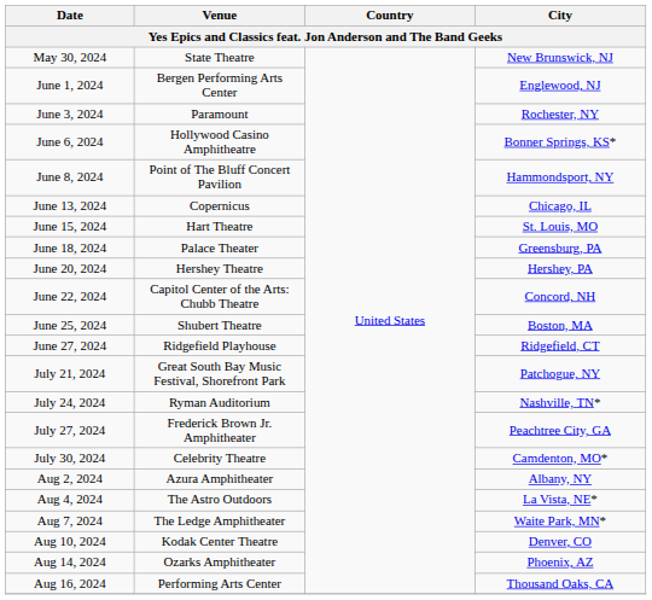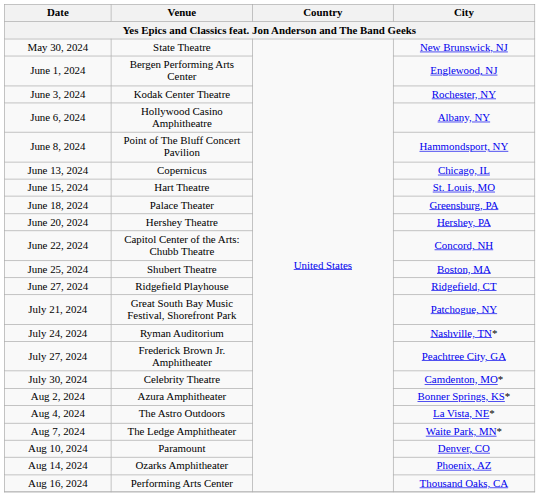 <table class="wikitable" style="text-align:center;">
 <tr>
 <th style="width:150px;">Date</th>
 <th style="width:200px;">Venue</th>
 <th style="width:200px;">Country</th>
 <th style="width:200px;">City</th>
 </tr>
 <tr>
 <th colspan="4">Yes Epics and Classics feat. Jon Anderson and The Band Geeks</th>
 </tr>
 <tr>
 <td>May 30, 2024</td>
 <td>State Theatre</td>
 <td rowspan="22"><a href='#'>United States</a></td>
 <td><a href='#'>New Brunswick, NJ</a></td>
 </tr>
 <tr>
 <td>June 1, 2024</td>
 <td>Bergen Performing Arts Center</td>
 <td><a href='#'>Englewood, NJ</a></td>
 </tr>
 <tr>
 <td>June 3, 2024</td>
-<td>Paramount</td>
+<td>Kodak Center Theatre</td>
 <td><a href='#'>Rochester, NY</a></td>
 </tr>
 <tr>
 <td>June 6, 2024</td>
 <td>Hollywood Casino Amphitheatre</td>
-<td><a href='#'>Bonner Springs, KS</a>*</td>
+<td><a href='#'>Albany, NY</a></td>
 </tr>
 <tr>
 <td>June 8, 2024</td>
 <td>Point of The Bluff Concert Pavilion</td>
 <td><a href='#'>Hammondsport, NY</a></td>
 </tr>
 <tr>
 <td>June 13, 2024</td>
 <td>Copernicus</td>
 <td><a href='#'>Chicago, IL</a></td>
 </tr>
 <tr>
 <td>June 15, 2024</td>
 <td>Hart Theatre</td>
 <td><a href='#'>St. Louis, MO</a></td>
 </tr>
 <tr>
 <td>June 18, 2024</td>
 <td>Palace Theater</td>
 <td><a href='#'>Greensburg, PA</a></td>
 </tr>
 <tr>
 <td>June 20, 2024</td>
 <td>Hershey Theatre</td>
 <td><a href='#'>Hershey, PA</a></td>
 </tr>
 <tr>
 <td>June 22, 2024</td>
 <td>Capitol Center of the Arts: Chubb Theatre</td>
 <td><a href='#'>Concord, NH</a></td>
 </tr>
 <tr>
 <td>June 25, 2024</td>
 <td>Shubert Theatre</td>
 <td><a href='#'>Boston, MA</a></td>
 </tr>
 <tr>
 <td>June 27, 2024</td>
 <td>Ridgefield Playhouse</td>
 <td><a href='#'>Ridgefield, CT</a></td>
 </tr>
 <tr>
 <td>July 21, 2024</td>
 <td>Great South Bay Music Festival, Shorefront Park</td>
 <td><a href='#'>Patchogue, NY</a></td>
 </tr>
 <tr>
 <td>July 24, 2024</td>
 <td>Ryman Auditorium</td>
 <td><a href='#'>Nashville, TN</a>*</td>
 </tr>
 <tr>
 <td>July 27, 2024</td>
 <td>Frederick Brown Jr. Amphitheater</td>
 <td><a href='#'>Peachtree City, GA</a></td>
 </tr>
 <tr>
 <td>July 30, 2024</td>
 <td>Celebrity Theatre</td>
 <td><a href='#'>Camdenton, MO</a>*</td>
 </tr>
 <tr>
 <td>Aug 2, 2024</td>
 <td>Azura Amphitheater</td>
-<td><a href='#'>Albany, NY</a></td>
+<td><a href='#'>Bonner Springs, KS</a>*</td>
 </tr>
 <tr>
 <td>Aug 4, 2024</td>
 <td>The Astro Outdoors</td>
 <td><a href='#'>La Vista, NE</a>*</td>
 </tr>
 <tr>
 <td>Aug 7, 2024</td>
 <td>The Ledge Amphitheater</td>
 <td><a href='#'>Waite Park, MN</a>*</td>
 </tr>
 <tr>
 <td>Aug 10, 2024</td>
-<td>Kodak Center Theatre</td>
+<td>Paramount</td>
 <td><a href='#'>Denver, CO</a></td>
 </tr>
 <tr>
 <td>Aug 14, 2024</td>
 <td>Ozarks Amphitheater</td>
 <td><a href='#'>Phoenix, AZ</a></td>
 </tr>
 <tr>
 <td>Aug 16, 2024</td>
 <td>Performing Arts Center</td>
 <td><a href='#'>Thousand Oaks, CA</a></td>
 </tr>
 <tr>
 </tr>
 </table>
